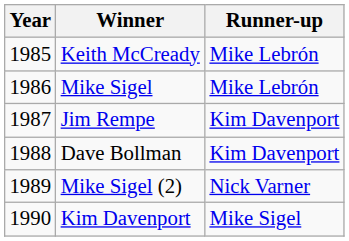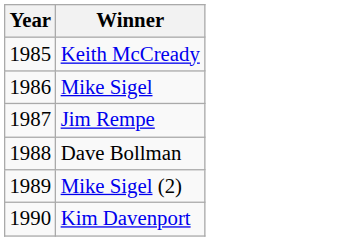 <table class="wikitable sortable">
 <tr>
 <th>Year</th>
 <th>Winner</th>
-<th>Runner-up</th>
 </tr>
 <tr>
 <td>1985</td>
 <td> <a href='#'>Keith McCready</a></td>
-<td> <a href='#'>Mike Lebrón</a></td>
 </tr>
 <tr>
 <td>1986</td>
 <td> <a href='#'>Mike Sigel</a></td>
-<td> <a href='#'>Mike Lebrón</a></td>
 </tr>
 <tr>
 <td>1987</td>
 <td> <a href='#'>Jim Rempe</a></td>
-<td> <a href='#'>Kim Davenport</a></td>
 </tr>
 <tr>
 <td>1988</td>
 <td> Dave Bollman</td>
-<td> <a href='#'>Kim Davenport</a></td>
 </tr>
 <tr>
 <td>1989</td>
 <td> <a href='#'>Mike Sigel</a> (2)</td>
-<td> <a href='#'>Nick Varner</a></td>
 </tr>
 <tr>
 <td>1990</td>
 <td> <a href='#'>Kim Davenport</a></td>
-<td> <a href='#'>Mike Sigel</a></td>
 </tr>
 </table>
